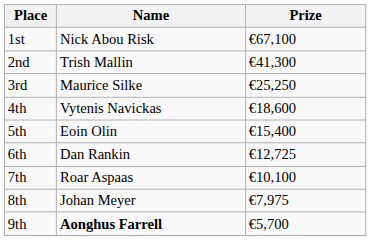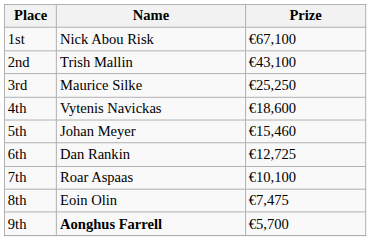 <table class="wikitable">
 <tr>
 <th width="50">Place</th>
 <th width="200">Name</th>
 <th width="125">Prize</th>
 </tr>
 <tr>
 <td>1st</td>
 <td> Nick Abou Risk</td>
 <td>€67,100</td>
 </tr>
 <tr>
 <td>2nd</td>
 <td> Trish Mallin</td>
-<td>€41,300</td>
+<td>€43,100</td>
 </tr>
 <tr>
 <td>3rd</td>
 <td> Maurice Silke</td>
 <td>€25,250</td>
 </tr>
 <tr>
 <td>4th</td>
 <td> Vytenis Navickas</td>
 <td>€18,600</td>
 </tr>
 <tr>
 <td>5th</td>
-<td> Eoin Olin</td>
-<td>€15,400</td>
+<td> Johan Meyer</td>
+<td>€15,460</td>
 </tr>
 <tr>
 <td>6th</td>
 <td> Dan Rankin</td>
 <td>€12,725</td>
 </tr>
 <tr>
 <td>7th</td>
 <td> Roar Aspaas</td>
 <td>€10,100</td>
 </tr>
 <tr>
 <td>8th</td>
-<td> Johan Meyer</td>
-<td>€7,975</td>
+<td> Eoin Olin</td>
+<td>€7,475</td>
 </tr>
 <tr>
 <td>9th</td>
 <td><strong> Aonghus Farrell</strong></td>
 <td>€5,700</td>
 </tr>
 <tr>
 </tr>
 </table>
